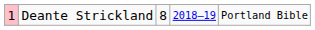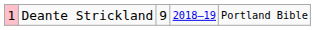 <table class="wikitable">
 <tr>
 </tr>
 <tr>
 <td style="background: pink;">1</td>
 <td>Deante Strickland</td>
-<td>8</td>
+<td>9</td>
 <td style="font-size:80%;"><a href='#'>2018–19</a></td>
 <td style="font-size:80%;">Portland Bible</td>
 </tr>
 </table>
